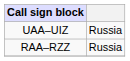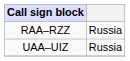 <table class=wikitable style="margin: 1em auto 1em auto;">
 <tr>
 <th style="background: #ddddff;">Call sign block</th>
 <th></th>
 </tr>
 <tr>
-<td align="center">UAA–UIZ</td>
+<td align="center">RAA–RZZ</td>
 <td>Russia</td>
 </tr>
 <tr>
-<td align="center">RAA–RZZ</td>
+<td align="center">UAA–UIZ</td>
 <td>Russia</td>
 </tr>
 <tr>
 </tr>
 </table>
